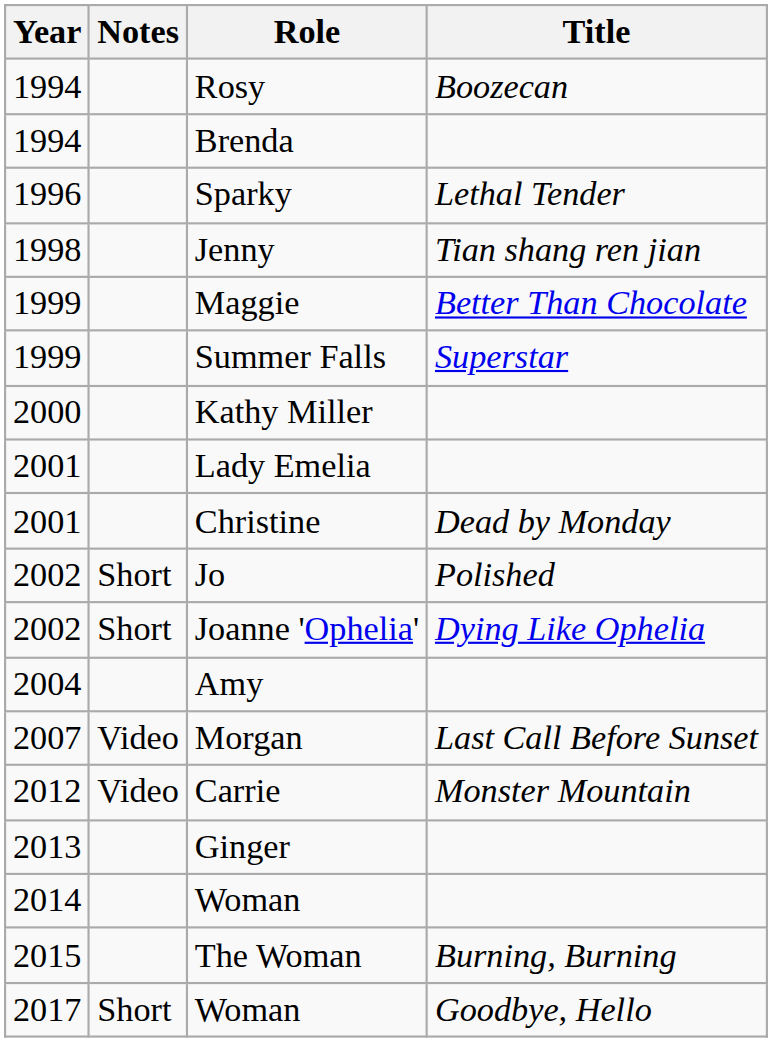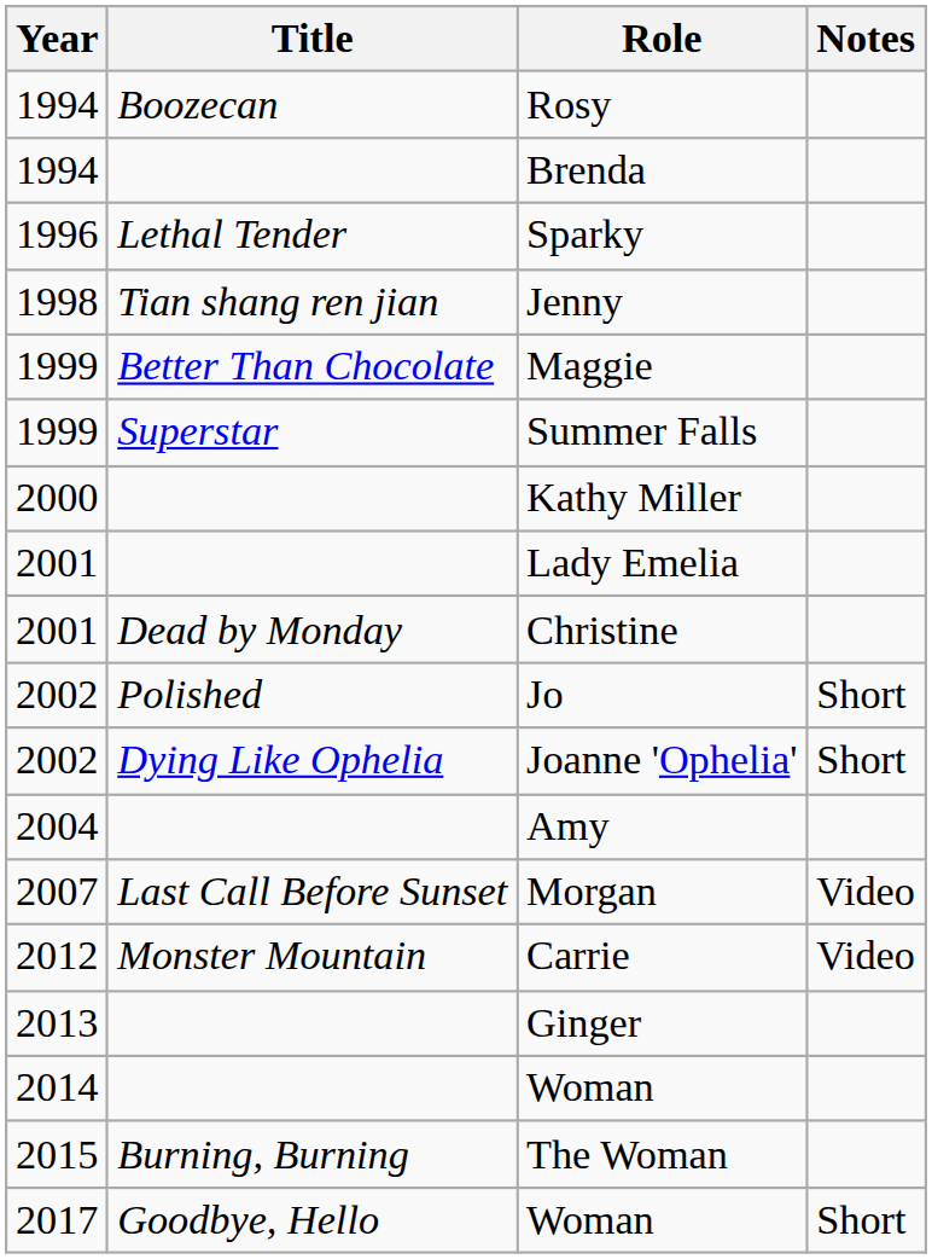 <table class="wikitable sortable">
 <tr>
 <th>Year</th>
+<th>Title</th>
+<th>Role</th>
 <th class="unsortable">Notes</th>
-<th>Role</th>
-<th>Title</th>
 </tr>
 <tr>
 <td>1994</td>
+<td><em>Boozecan</em></td>
+<td>Rosy</td>
 <td></td>
-<td>Rosy</td>
-<td><em>Boozecan</em></td>
 </tr>
 <tr>
 <td>1994</td>
+<td><em></em></td>
+<td>Brenda</td>
 <td></td>
-<td>Brenda</td>
-<td><em></em></td>
 </tr>
 <tr>
 <td>1996</td>
+<td><em>Lethal Tender</em></td>
+<td>Sparky</td>
 <td></td>
-<td>Sparky</td>
-<td><em>Lethal Tender</em></td>
 </tr>
 <tr>
 <td>1998</td>
+<td><em>Tian shang ren jian</em></td>
+<td>Jenny</td>
 <td></td>
-<td>Jenny</td>
-<td><em>Tian shang ren jian</em></td>
 </tr>
 <tr>
 <td>1999</td>
+<td><em><a href='#'>Better Than Chocolate</a></em></td>
+<td>Maggie</td>
 <td></td>
-<td>Maggie</td>
-<td><em><a href='#'>Better Than Chocolate</a></em></td>
 </tr>
 <tr>
 <td>1999</td>
+<td><em><a href='#'>Superstar</a></em></td>
+<td>Summer Falls</td>
 <td></td>
-<td>Summer Falls</td>
-<td><em><a href='#'>Superstar</a></em></td>
 </tr>
 <tr>
 <td>2000</td>
+<td><em></em></td>
+<td>Kathy Miller</td>
 <td></td>
-<td>Kathy Miller</td>
-<td><em></em></td>
 </tr>
 <tr>
 <td>2001</td>
+<td><em></em></td>
+<td>Lady Emelia</td>
 <td></td>
-<td>Lady Emelia</td>
-<td><em></em></td>
 </tr>
 <tr>
 <td>2001</td>
+<td><em>Dead by Monday</em></td>
+<td>Christine</td>
 <td></td>
-<td>Christine</td>
-<td><em>Dead by Monday</em></td>
 </tr>
 <tr>
 <td>2002</td>
+<td><em>Polished</em></td>
+<td>Jo</td>
 <td>Short</td>
-<td>Jo</td>
-<td><em>Polished</em></td>
 </tr>
 <tr>
 <td>2002</td>
+<td><em><a href='#'>Dying Like Ophelia</a></em></td>
+<td>Joanne '<a href='#'>Ophelia</a>'</td>
 <td>Short</td>
-<td>Joanne '<a href='#'>Ophelia</a>'</td>
-<td><em><a href='#'>Dying Like Ophelia</a></em></td>
 </tr>
 <tr>
 <td>2004</td>
+<td><em></em></td>
+<td>Amy</td>
 <td></td>
-<td>Amy</td>
-<td><em></em></td>
 </tr>
 <tr>
 <td>2007</td>
+<td><em>Last Call Before Sunset</em></td>
+<td>Morgan</td>
 <td>Video</td>
-<td>Morgan</td>
-<td><em>Last Call Before Sunset</em></td>
 </tr>
 <tr>
 <td>2012</td>
+<td><em>Monster Mountain</em></td>
+<td>Carrie</td>
 <td>Video</td>
-<td>Carrie</td>
-<td><em>Monster Mountain</em></td>
 </tr>
 <tr>
 <td>2013</td>
+<td><em></em></td>
+<td>Ginger</td>
 <td></td>
-<td>Ginger</td>
-<td><em></em></td>
 </tr>
 <tr>
 <td>2014</td>
+<td><em></em></td>
+<td>Woman</td>
 <td></td>
-<td>Woman</td>
-<td><em></em></td>
 </tr>
 <tr>
 <td>2015</td>
+<td><em>Burning, Burning</em></td>
+<td>The Woman</td>
 <td></td>
-<td>The Woman</td>
-<td><em>Burning, Burning</em></td>
 </tr>
 <tr>
 <td>2017</td>
+<td><em>Goodbye, Hello</em></td>
+<td>Woman</td>
 <td>Short</td>
-<td>Woman</td>
-<td><em>Goodbye, Hello</em></td>
 </tr>
 </table>
